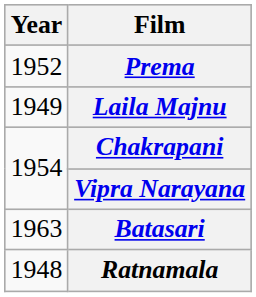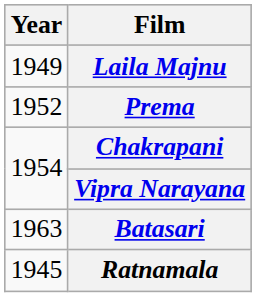 <table class="wikitable">
 <tr>
 <th>Year</th>
 <th>Film</th>
 </tr>
 <tr>
+<td>1949</td>
+<th><em><a href='#'>Laila Majnu</a></em></th>
+</tr>
+<tr>
 <td>1952</td>
 <th><em><a href='#'>Prema</a></em></th>
-</tr>
-<tr>
-<td>1949</td>
-<th><em><a href='#'>Laila Majnu</a></em></th>
 </tr>
 <tr>
 <td rowspan=2>1954</td>
 <th><em><a href='#'>Chakrapani</a></em></th>
 </tr>
 <tr>
 <th><em><a href='#'>Vipra Narayana</a></em></th>
 </tr>
 <tr>
 <td>1963</td>
 <th><em><a href='#'>Batasari</a></em></th>
 </tr>
 <tr>
-<td>1948</td>
+<td>1945</td>
 <th><em>Ratnamala</em></th>
 </tr>
 </table>
